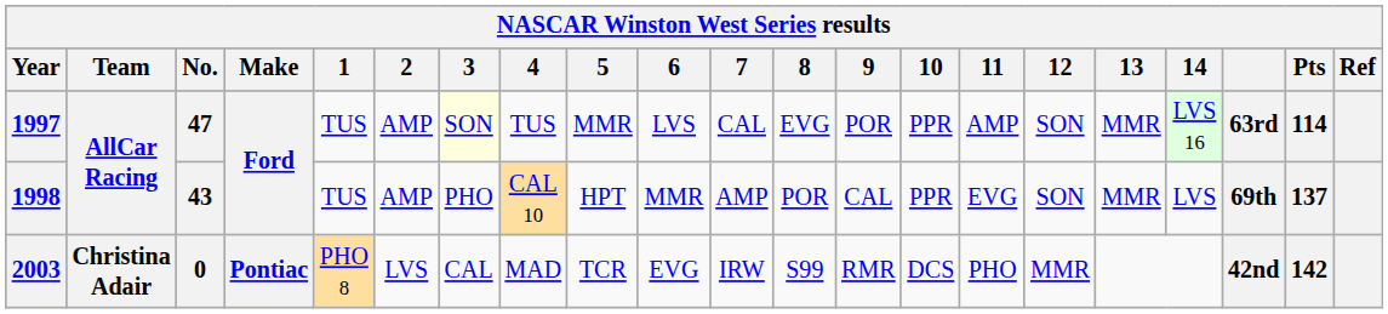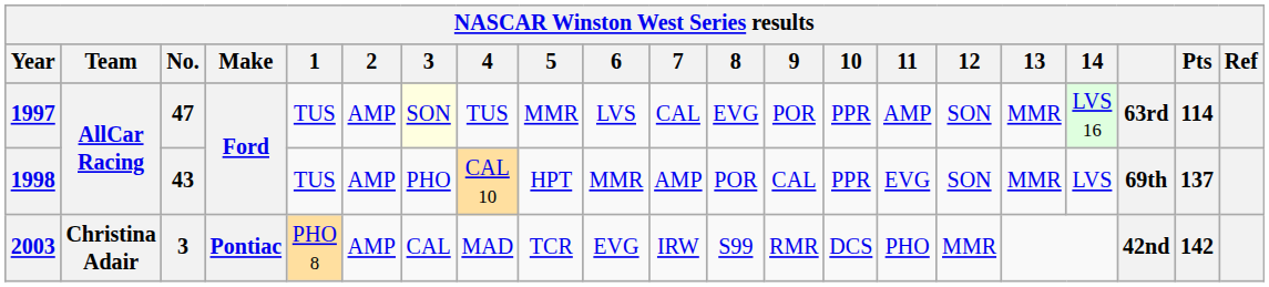 <table class="wikitable" style="text-align:center; font-size:75%">
 <tr>
 <th colspan="22"><a href='#'>NASCAR Winston West Series</a> results</th>
 </tr>
 <tr>
 <th>Year</th>
 <th>Team</th>
 <th>No.</th>
 <th>Make</th>
 <th>1</th>
 <th>2</th>
 <th>3</th>
 <th>4</th>
 <th>5</th>
 <th>6</th>
 <th>7</th>
 <th>8</th>
 <th>9</th>
 <th>10</th>
 <th>11</th>
 <th>12</th>
 <th>13</th>
 <th>14</th>
 <th></th>
 <th>Pts</th>
 <th>Ref</th>
 </tr>
 <tr>
 <th><a href='#'>1997</a></th>
 <th rowspan=2><a href='#'>AllCar Racing</a></th>
 <th>47</th>
 <th rowspan=2><a href='#'>Ford</a></th>
 <td><a href='#'>TUS</a></td>
 <td><a href='#'>AMP</a></td>
 <td style="background: lightyellow;"><a href='#'>SON</a></td>
 <td><a href='#'>TUS</a></td>
 <td><a href='#'>MMR</a></td>
 <td><a href='#'>LVS</a></td>
 <td><a href='#'>CAL</a></td>
 <td><a href='#'>EVG</a></td>
 <td><a href='#'>POR</a></td>
 <td><a href='#'>PPR</a></td>
 <td><a href='#'>AMP</a></td>
 <td><a href='#'>SON</a></td>
 <td><a href='#'>MMR</a></td>
 <td style="background:#DFFFDF;"><a href='#'>LVS</a> <br><small>16</small></td>
 <th>63rd</th>
 <th>114</th>
 <th></th>
 </tr>
 <tr>
 <th><a href='#'>1998</a></th>
 <th>43</th>
 <td><a href='#'>TUS</a></td>
 <td><a href='#'>AMP</a></td>
 <td><a href='#'>PHO</a></td>
 <td style="background:#FFDF9F;"><a href='#'>CAL</a> <br><small>10</small></td>
 <td><a href='#'>HPT</a></td>
 <td><a href='#'>MMR</a></td>
 <td><a href='#'>AMP</a></td>
 <td><a href='#'>POR</a></td>
 <td><a href='#'>CAL</a></td>
 <td><a href='#'>PPR</a></td>
 <td><a href='#'>EVG</a></td>
 <td><a href='#'>SON</a></td>
 <td><a href='#'>MMR</a></td>
 <td><a href='#'>LVS</a></td>
 <th>69th</th>
 <th>137</th>
 <th></th>
 </tr>
 <tr>
 <th><a href='#'>2003</a></th>
 <th>Christina Adair</th>
-<th>0</th>
+<th>3</th>
 <th><a href='#'>Pontiac</a></th>
 <td style="background:#FFDF9F;"><a href='#'>PHO</a> <br><small>8</small></td>
-<td><a href='#'>LVS</a></td>
+<td><a href='#'>AMP</a></td>
 <td><a href='#'>CAL</a></td>
 <td><a href='#'>MAD</a></td>
 <td><a href='#'>TCR</a></td>
 <td><a href='#'>EVG</a></td>
 <td><a href='#'>IRW</a></td>
 <td><a href='#'>S99</a></td>
 <td><a href='#'>RMR</a></td>
 <td><a href='#'>DCS</a></td>
 <td><a href='#'>PHO</a></td>
 <td><a href='#'>MMR</a></td>
 <td colspan=2></td>
 <th>42nd</th>
 <th>142</th>
 <th></th>
 </tr>
 </table>
